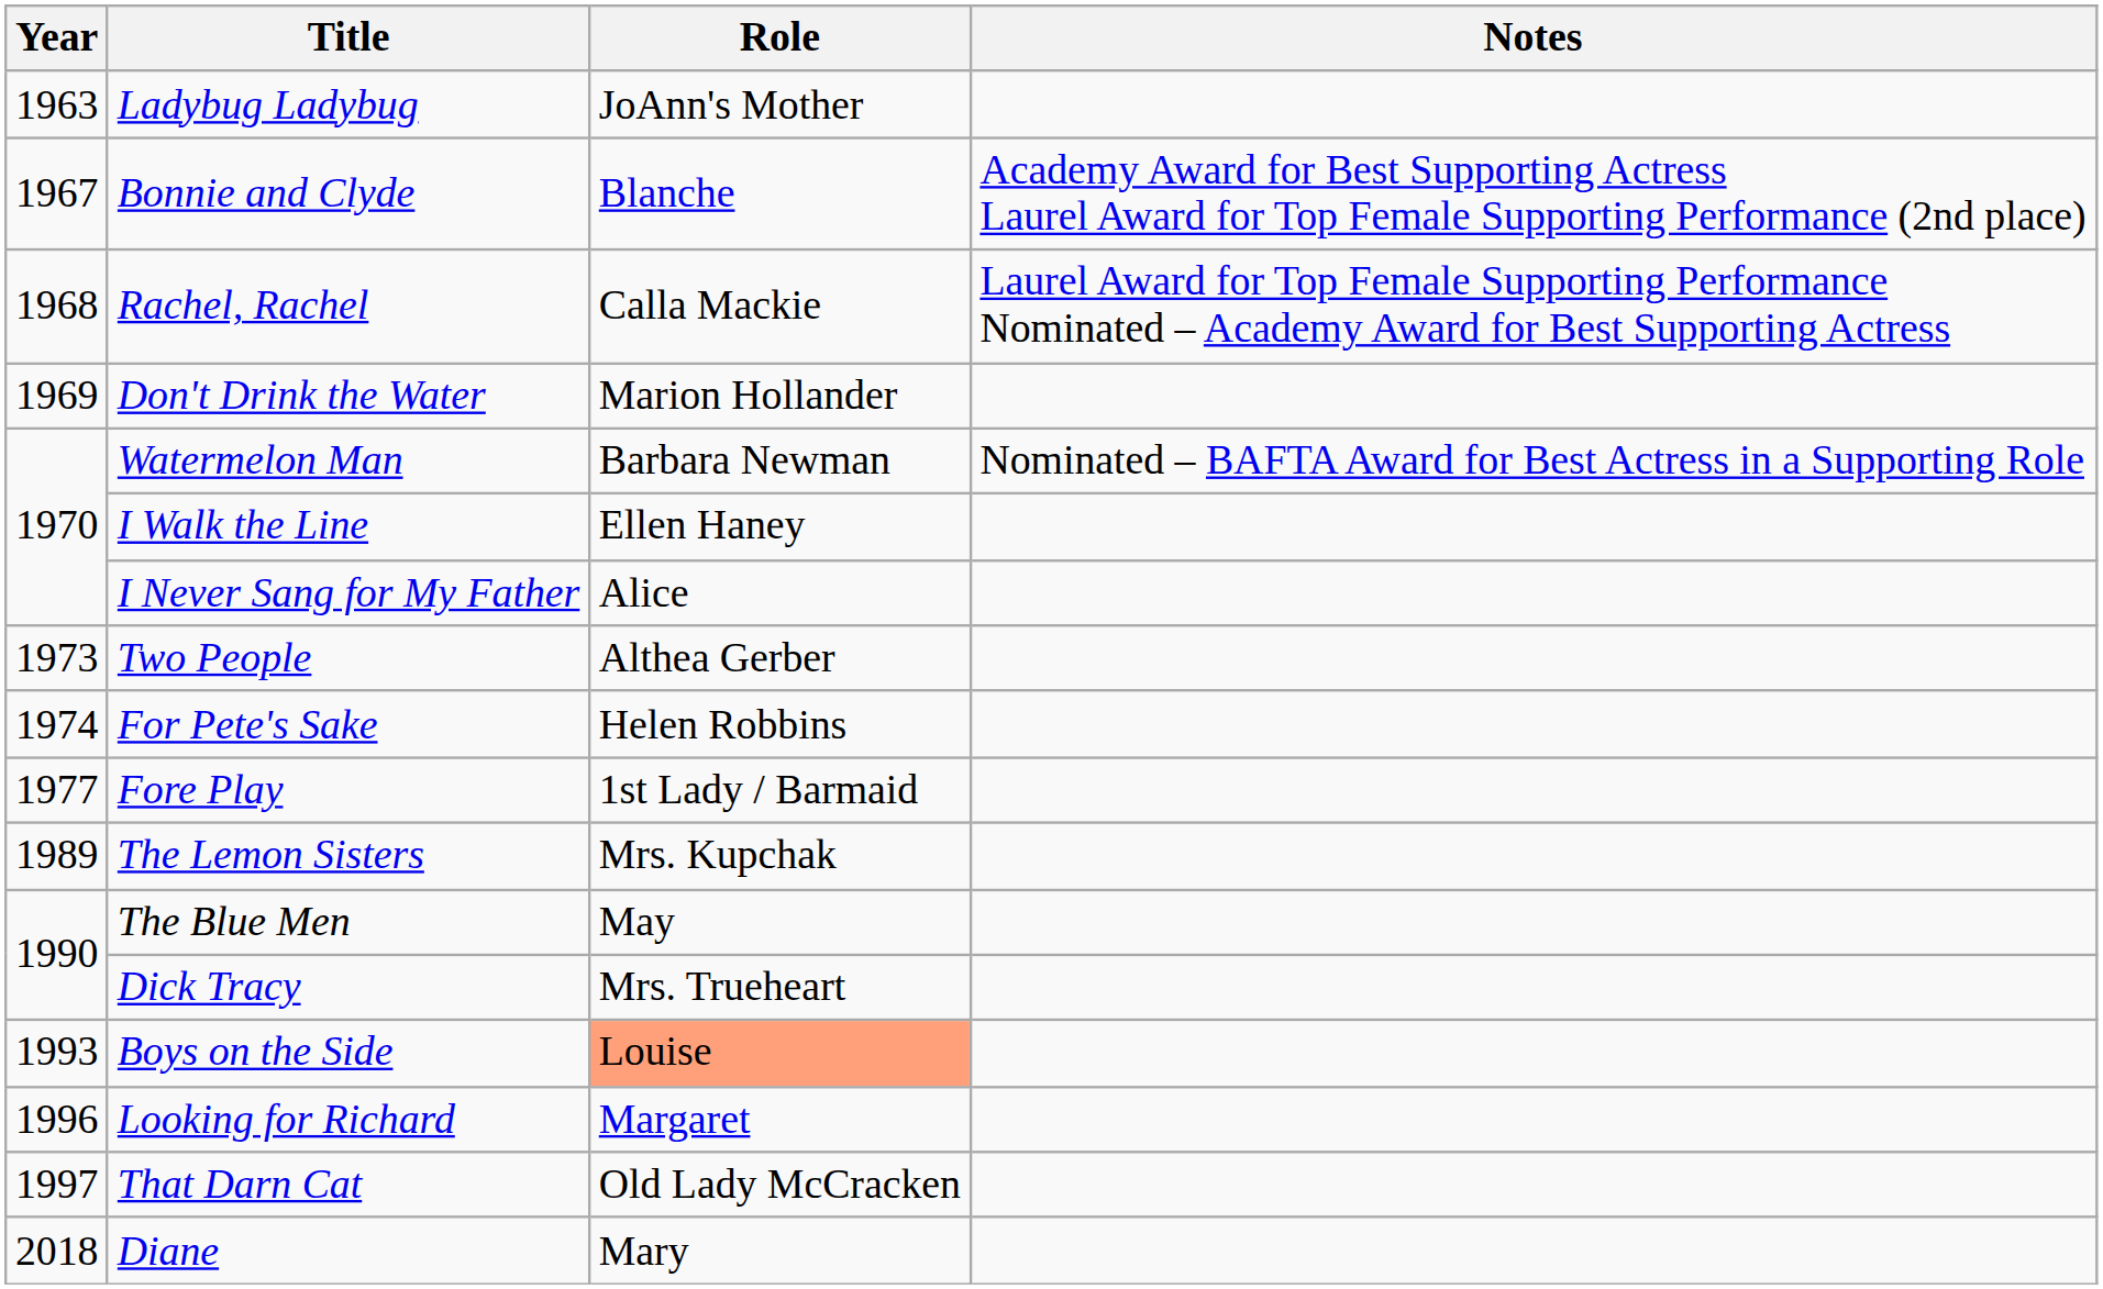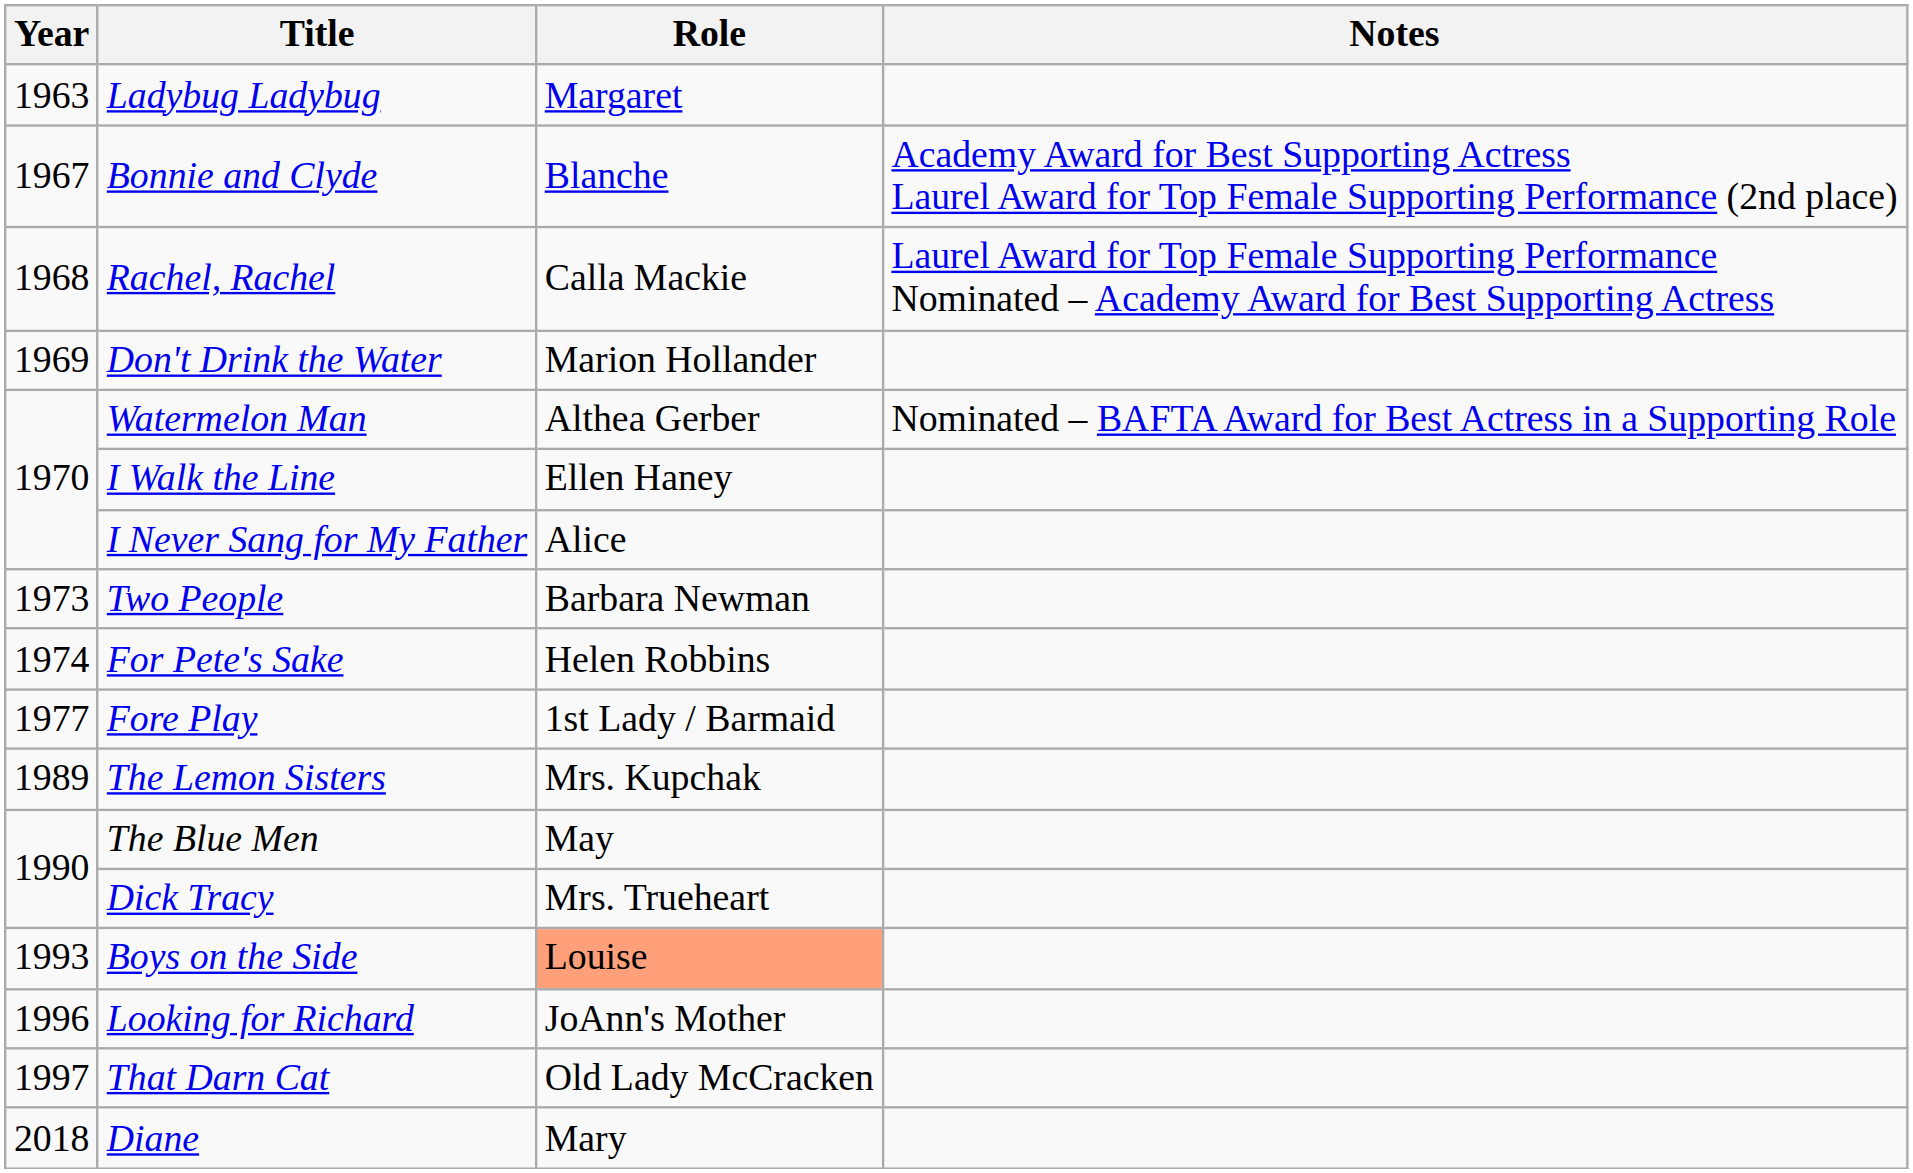 <table class="wikitable sortable">
 <tr>
 <th>Year</th>
 <th>Title</th>
 <th class="unsortable">Role</th>
 <th class="unsortable">Notes</th>
 </tr>
 <tr>
 <td>1963</td>
 <td><em><a href='#'>Ladybug Ladybug</a></em></td>
-<td>JoAnn's Mother</td>
+<td><a href='#'>Margaret</a></td>
 <td></td>
 </tr>
 <tr>
 <td>1967</td>
 <td><em><a href='#'>Bonnie and Clyde</a></em></td>
 <td><a href='#'>Blanche</a></td>
 <td><a href='#'>Academy Award for Best Supporting Actress</a><br><a href='#'>Laurel Award for Top Female Supporting Performance</a> (2nd place)</td>
 </tr>
 <tr>
 <td>1968</td>
 <td><em><a href='#'>Rachel, Rachel</a></em></td>
 <td>Calla Mackie</td>
 <td><a href='#'>Laurel Award for Top Female Supporting Performance</a><br>Nominated – <a href='#'>Academy Award for Best Supporting Actress</a></td>
 </tr>
 <tr>
 <td>1969</td>
 <td><em><a href='#'>Don't Drink the Water</a></em></td>
 <td>Marion Hollander</td>
 <td></td>
 </tr>
 <tr>
 <td rowspan=3>1970</td>
 <td><em><a href='#'>Watermelon Man</a></em></td>
-<td>Barbara Newman</td>
+<td>Althea Gerber</td>
 <td>Nominated – <a href='#'>BAFTA Award for Best Actress in a Supporting Role</a></td>
 </tr>
 <tr>
 <td><em><a href='#'>I Walk the Line</a></em></td>
 <td>Ellen Haney</td>
 <td></td>
 </tr>
 <tr>
 <td><em><a href='#'>I Never Sang for My Father</a></em></td>
 <td>Alice</td>
 <td></td>
 </tr>
 <tr>
 <td>1973</td>
 <td><em><a href='#'>Two People</a></em></td>
-<td>Althea Gerber</td>
+<td>Barbara Newman</td>
 <td></td>
 </tr>
 <tr>
 <td>1974</td>
 <td><em><a href='#'>For Pete's Sake</a></em></td>
 <td>Helen Robbins</td>
 <td></td>
 </tr>
 <tr>
 <td>1977</td>
 <td><em><a href='#'>Fore Play</a></em></td>
 <td>1st Lady / Barmaid</td>
 <td></td>
 </tr>
 <tr>
 <td>1989</td>
 <td><em><a href='#'>The Lemon Sisters</a></em></td>
 <td>Mrs. Kupchak</td>
 <td></td>
 </tr>
 <tr>
 <td rowspan=2>1990</td>
 <td><em>The Blue Men</em></td>
 <td>May</td>
 <td></td>
 </tr>
 <tr>
 <td><em><a href='#'>Dick Tracy</a></em></td>
 <td>Mrs. Trueheart</td>
 <td></td>
 </tr>
 <tr>
 <td>1993</td>
 <td><em><a href='#'>Boys on the Side</a></em></td>
 <td style="background: lightsalmon;">Louise</td>
 <td></td>
 </tr>
 <tr>
 <td>1996</td>
 <td><em><a href='#'>Looking for Richard</a></em></td>
-<td><a href='#'>Margaret</a></td>
+<td>JoAnn's Mother</td>
 <td></td>
 </tr>
 <tr>
 <td>1997</td>
 <td><em><a href='#'>That Darn Cat</a></em></td>
 <td>Old Lady McCracken</td>
 <td></td>
 </tr>
 <tr 1998. The Love Letter>
 <td>2018</td>
 <td><em><a href='#'>Diane</a></em></td>
 <td>Mary</td>
 <td></td>
 </tr>
 </table>
